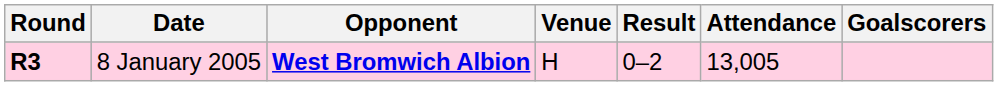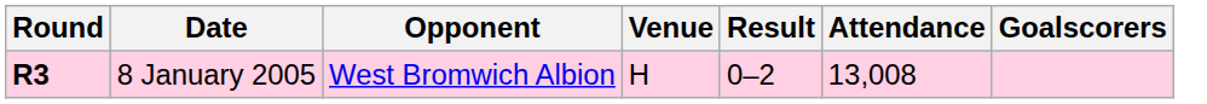 <table class="wikitable">
 <tr>
 <th>Round</th>
 <th>Date</th>
 <th>Opponent</th>
 <th>Venue</th>
 <th>Result</th>
 <th>Attendance</th>
 <th>Goalscorers</th>
 </tr>
 <tr style="background-color: #ffd0e3;">
 <td><strong>R3</strong></td>
 <td>8 January 2005</td>
-<td><strong><a href='#'>West Bromwich Albion</a></strong></td>
+<td><a href='#'>West Bromwich Albion</a></td>
 <td>H</td>
 <td>0–2</td>
-<td>13,005</td>
+<td>13,008</td>
 <td></td>
 </tr>
 </table>
